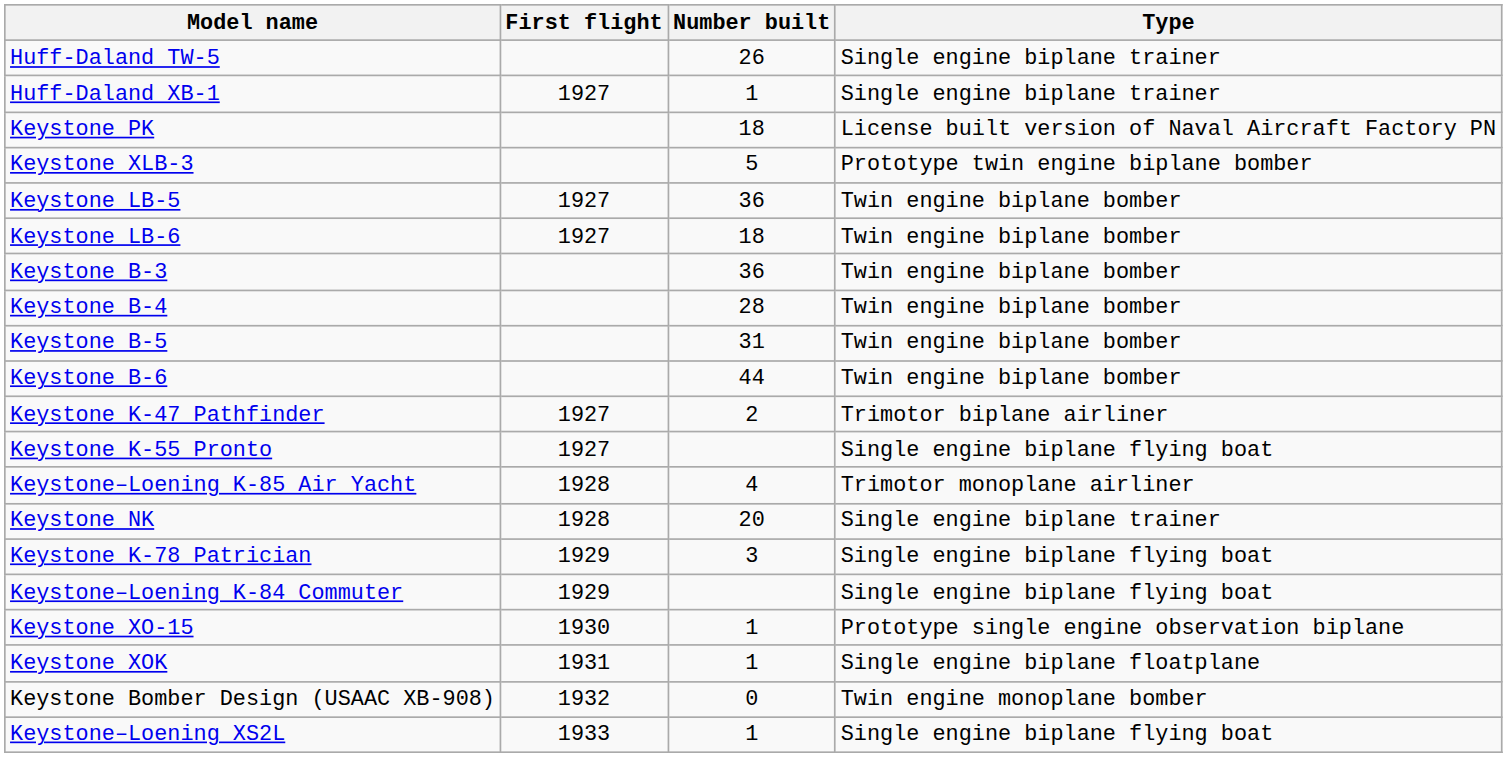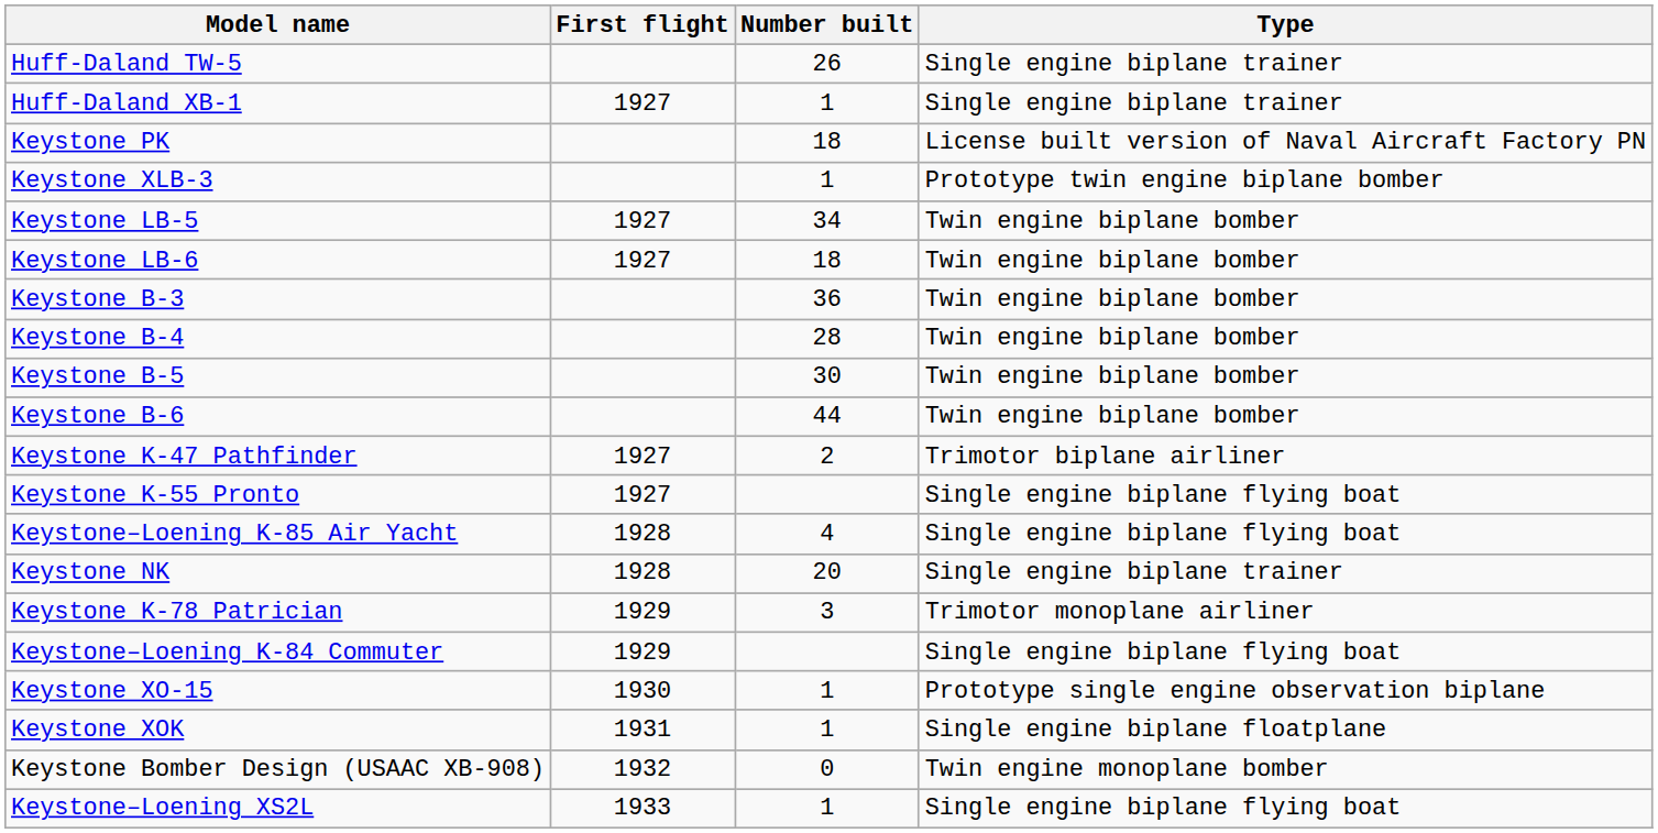 <table class="wikitable sortable">
 <tr>
 <th>Model name</th>
 <th>First flight</th>
 <th>Number built</th>
 <th>Type</th>
 </tr>
 <tr>
 <td align=left><a href='#'>Huff-Daland TW-5</a></td>
 <td align=center></td>
 <td align=center>26</td>
 <td align=left>Single engine biplane trainer</td>
 </tr>
 <tr>
 <td align=left><a href='#'>Huff-Daland XB-1</a></td>
 <td align=center>1927</td>
 <td align=center>1</td>
 <td align=left>Single engine biplane trainer</td>
 </tr>
 <tr>
 <td align=left><a href='#'>Keystone PK</a></td>
 <td align=center></td>
 <td align=center>18</td>
 <td align=left>License built version of Naval Aircraft Factory PN</td>
 </tr>
 <tr>
 <td align=left><a href='#'>Keystone XLB-3</a></td>
 <td align=center></td>
-<td align=center>5</td>
+<td align=center>1</td>
 <td align=left>Prototype twin engine biplane bomber</td>
 </tr>
 <tr>
 <td align=left><a href='#'>Keystone LB-5</a></td>
 <td align=center>1927</td>
-<td align=center>36</td>
+<td align=center>34</td>
 <td align=left>Twin engine biplane bomber</td>
 </tr>
 <tr>
 <td align=left><a href='#'>Keystone LB-6</a></td>
 <td align=center>1927</td>
 <td align=center>18</td>
 <td align=left>Twin engine biplane bomber</td>
 </tr>
 <tr>
 <td align=left><a href='#'>Keystone B-3</a></td>
 <td align=center></td>
 <td align=center>36</td>
 <td align=left>Twin engine biplane bomber</td>
 </tr>
 <tr>
 <td align=left><a href='#'>Keystone B-4</a></td>
 <td align=center></td>
 <td align=center>28</td>
 <td align=left>Twin engine biplane bomber</td>
 </tr>
 <tr>
 <td align=left><a href='#'>Keystone B-5</a></td>
 <td align=center></td>
-<td align=center>31</td>
+<td align=center>30</td>
 <td align=left>Twin engine biplane bomber</td>
 </tr>
 <tr>
 <td align=left><a href='#'>Keystone B-6</a></td>
 <td align=center></td>
 <td align=center>44</td>
 <td align=left>Twin engine biplane bomber</td>
 </tr>
 <tr>
 <td align=left><a href='#'>Keystone K-47 Pathfinder</a></td>
 <td align=center>1927</td>
 <td align=center>2</td>
 <td align=left>Trimotor biplane airliner</td>
 </tr>
 <tr>
 <td align=left><a href='#'>Keystone K-55 Pronto</a></td>
 <td align=center>1927</td>
 <td align=center></td>
 <td align=left>Single engine biplane flying boat</td>
 </tr>
 <tr>
 <td align=left><a href='#'>Keystone–Loening K-85 Air Yacht</a></td>
 <td align=center>1928</td>
 <td align=center>4</td>
-<td align=left>Trimotor monoplane airliner</td>
+<td align=left>Single engine biplane flying boat</td>
 </tr>
 <tr>
 <td align=left><a href='#'>Keystone NK</a></td>
 <td align=center>1928</td>
 <td align=center>20</td>
 <td align=left>Single engine biplane trainer</td>
 </tr>
 <tr>
 <td align=left><a href='#'>Keystone K-78 Patrician</a></td>
 <td align=center>1929</td>
 <td align=center>3</td>
-<td align=left>Single engine biplane flying boat</td>
+<td align=left>Trimotor monoplane airliner</td>
 </tr>
 <tr>
 <td align=left><a href='#'>Keystone–Loening K-84 Commuter</a></td>
 <td align=center>1929</td>
 <td align=center></td>
 <td align=left>Single engine biplane flying boat</td>
 </tr>
 <tr>
 <td align=left><a href='#'>Keystone XO-15</a></td>
 <td align=center>1930</td>
 <td align=center>1</td>
 <td align=left>Prototype single engine observation biplane</td>
 </tr>
 <tr>
 <td align=left><a href='#'>Keystone XOK</a></td>
 <td align=center>1931</td>
 <td align=center>1</td>
 <td align=left>Single engine biplane floatplane</td>
 </tr>
 <tr>
 <td align=left>Keystone Bomber Design (USAAC XB-908)</td>
 <td align=center>1932</td>
 <td align=center>0</td>
 <td align=left>Twin engine monoplane bomber</td>
 </tr>
 <tr>
 <td align=left><a href='#'>Keystone–Loening XS2L</a></td>
 <td align=center>1933</td>
 <td align=center>1</td>
 <td align=left>Single engine biplane flying boat</td>
 </tr>
 <tr>
 </tr>
 </table>
